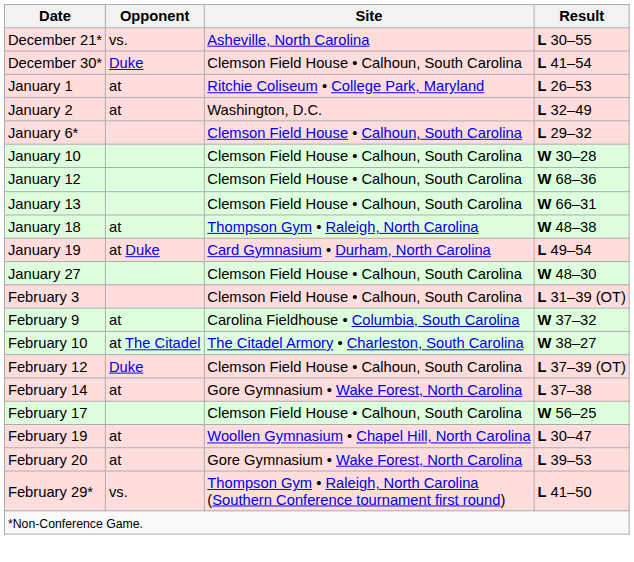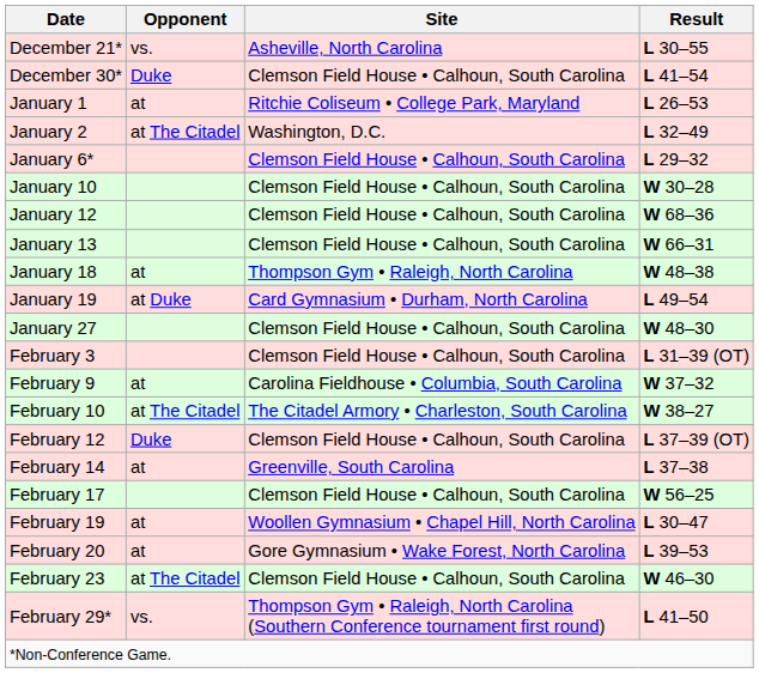 <table class="wikitable" style="font-size:95%;">
 <tr>
 <th>Date</th>
 <th>Opponent</th>
 <th>Site</th>
 <th>Result</th>
 </tr>
 <tr style="background: #ffdddd;">
 <td>December 21*</td>
 <td>vs. </td>
 <td><a href='#'>Asheville, North Carolina</a></td>
 <td><strong>L</strong> 30–55</td>
 </tr>
 <tr style="background: #ffdddd;">
 <td>December 30*</td>
 <td><a href='#'>Duke</a></td>
 <td>Clemson Field House • Calhoun, South Carolina</td>
 <td><strong>L</strong> 41–54</td>
 </tr>
 <tr style="background: #ffdddd;">
 <td>January 1</td>
 <td>at </td>
 <td><a href='#'>Ritchie Coliseum</a> • <a href='#'>College Park, Maryland</a></td>
 <td><strong>L</strong> 26–53</td>
 </tr>
 <tr style="background: #ffdddd;">
 <td>January 2</td>
-<td>at </td>
+<td>at <a href='#'>The Citadel</a></td>
 <td>Washington, D.C.</td>
 <td><strong>L</strong> 32–49</td>
 </tr>
 <tr style="background: #ffdddd;">
 <td>January 6*</td>
 <td></td>
 <td><a href='#'>Clemson Field House</a> • <a href='#'>Calhoun, South Carolina</a></td>
 <td><strong>L</strong> 29–32</td>
 </tr>
 <tr style="background: #ddffdd;">
 <td>January 10</td>
 <td></td>
 <td>Clemson Field House • Calhoun, South Carolina</td>
 <td><strong>W</strong> 30–28</td>
 </tr>
 <tr style="background: #ddffdd;">
 <td>January 12</td>
 <td></td>
 <td>Clemson Field House • Calhoun, South Carolina</td>
 <td><strong>W</strong> 68–36</td>
 </tr>
 <tr style="background: #ddffdd;">
 <td>January 13</td>
 <td></td>
 <td>Clemson Field House • Calhoun, South Carolina</td>
 <td><strong>W</strong> 66–31</td>
 </tr>
 <tr style="background: #ddffdd;">
 <td>January 18</td>
 <td>at </td>
 <td><a href='#'>Thompson Gym</a> • <a href='#'>Raleigh, North Carolina</a></td>
 <td><strong>W</strong> 48–38</td>
 </tr>
 <tr style="background: #ffdddd;">
 <td>January 19</td>
 <td>at <a href='#'>Duke</a></td>
 <td><a href='#'>Card Gymnasium</a> • <a href='#'>Durham, North Carolina</a></td>
 <td><strong>L</strong> 49–54</td>
 </tr>
 <tr style="background: #ddffdd;">
 <td>January 27</td>
 <td></td>
 <td>Clemson Field House • Calhoun, South Carolina</td>
 <td><strong>W</strong> 48–30</td>
 </tr>
 <tr style="background: #ffdddd;">
 <td>February 3</td>
 <td></td>
 <td>Clemson Field House • Calhoun, South Carolina</td>
 <td><strong>L</strong> 31–39 (OT)</td>
 </tr>
 <tr style="background: #ddffdd;">
 <td>February 9</td>
 <td>at </td>
 <td>Carolina Fieldhouse • <a href='#'>Columbia, South Carolina</a></td>
 <td><strong>W</strong> 37–32</td>
 </tr>
 <tr style="background: #ddffdd;">
 <td>February 10</td>
 <td>at <a href='#'>The Citadel</a></td>
 <td><a href='#'>The Citadel Armory</a> • <a href='#'>Charleston, South Carolina</a></td>
 <td><strong>W</strong> 38–27</td>
 </tr>
 <tr style="background: #ffdddd;">
 <td>February 12</td>
 <td><a href='#'>Duke</a></td>
 <td>Clemson Field House • Calhoun, South Carolina</td>
 <td><strong>L</strong> 37–39 (OT)</td>
 </tr>
 <tr style="background: #ffdddd;">
 <td>February 14</td>
 <td>at </td>
-<td>Gore Gymnasium • <a href='#'>Wake Forest, North Carolina</a></td>
+<td><a href='#'>Greenville, South Carolina</a></td>
 <td><strong>L</strong> 37–38</td>
 </tr>
 <tr style="background: #ddffdd;">
 <td>February 17</td>
 <td></td>
 <td>Clemson Field House • Calhoun, South Carolina</td>
 <td><strong>W</strong> 56–25</td>
 </tr>
 <tr style="background: #ffdddd;">
 <td>February 19</td>
 <td>at </td>
 <td><a href='#'>Woollen Gymnasium</a> • <a href='#'>Chapel Hill, North Carolina</a></td>
 <td><strong>L</strong> 30–47</td>
 </tr>
 <tr style="background: #ffdddd;">
 <td>February 20</td>
 <td>at </td>
 <td>Gore Gymnasium • <a href='#'>Wake Forest, North Carolina</a></td>
 <td><strong>L</strong> 39–53</td>
 </tr>
+<tr style="background: #ddffdd;">
+<td>February 23</td>
+<td>at <a href='#'>The Citadel</a></td>
+<td>Clemson Field House • Calhoun, South Carolina</td>
+<td><strong>W</strong> 46–30</td>
+</tr>
 <tr style="background: #ffdddd;">
 <td>February 29*</td>
 <td>vs. </td>
 <td><a href='#'>Thompson Gym</a> • <a href='#'>Raleigh, North Carolina</a><br>(<a href='#'>Southern Conference tournament first round</a>)</td>
 <td><strong>L</strong> 41–50</td>
 </tr>
 <tr style="background:#f9f9f9;">
 <td colspan=4><small>*Non-Conference Game.</small></td>
 </tr>
 </table>
